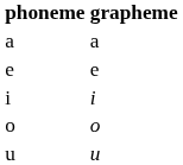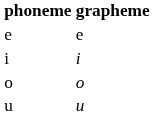 <table>
 <tr>
 <th><strong>phoneme</strong></th>
 <th>grapheme</th>
-</tr>
-<tr>
-<td>а</td>
-<td>a</td>
 </tr>
 <tr>
 <td>e</td>
 <td>e</td>
 </tr>
 <tr>
 <td>i</td>
 <td><em>i</em></td>
 </tr>
 <tr>
 <td>o</td>
 <td><em>o</em></td>
 </tr>
 <tr>
 <td>u</td>
 <td><em>u</em></td>
 </tr>
 </table>
